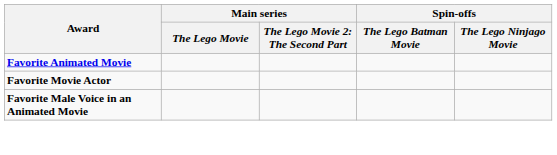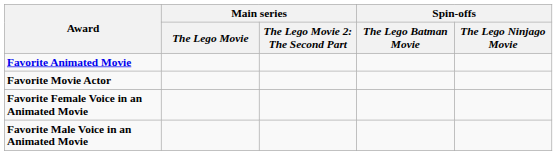 <table class="wikitable" style="margin:left;">
 <tr>
 <th style="width:214px;" rowspan="2">Award</th>
 <th colspan="2">Main series</th>
 <th colspan="2">Spin-offs</th>
 </tr>
 <tr>
 <th style="width:130px;"><em>The Lego Movie</em></th>
 <th style="width:130px;"><em>The Lego Movie 2: The Second Part</em></th>
 <th style="width:130px;"><em>The Lego Batman Movie</em></th>
 <th style="width:130px;"><em>The Lego Ninjago Movie</em></th>
 </tr>
 <tr>
 <td><strong><a href='#'>Favorite Animated Movie</a></strong></td>
 <td></td>
 <td></td>
 <td></td>
 <td></td>
 </tr>
 <tr>
 <td><strong>Favorite Movie Actor</strong></td>
 <td></td>
 <td></td>
 <td></td>
 <td></td>
 </tr>
 <tr>
+<td><strong>Favorite Female Voice in an Animated Movie</strong></td>
+<td></td>
+<td></td>
+<td></td>
+<td></td>
+</tr>
+<tr>
 <td><strong>Favorite Male Voice in an Animated Movie</strong></td>
 <td></td>
 <td></td>
 <td></td>
 <td></td>
 </tr>
 </table>
